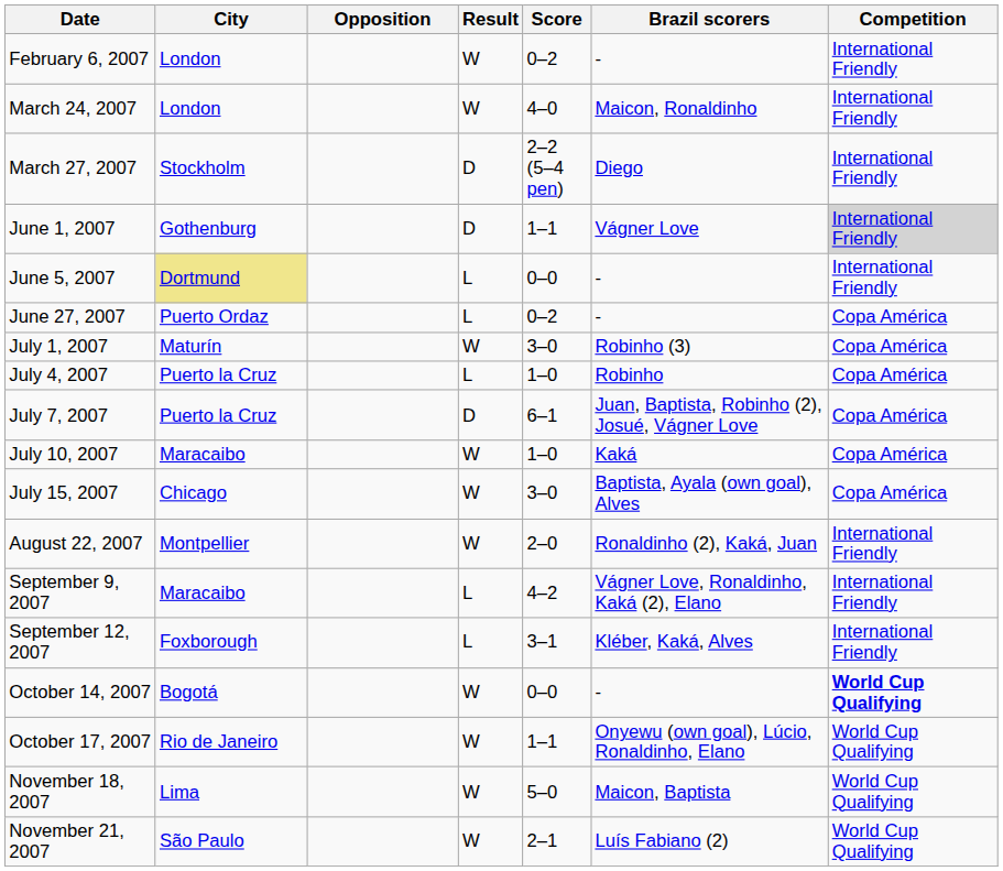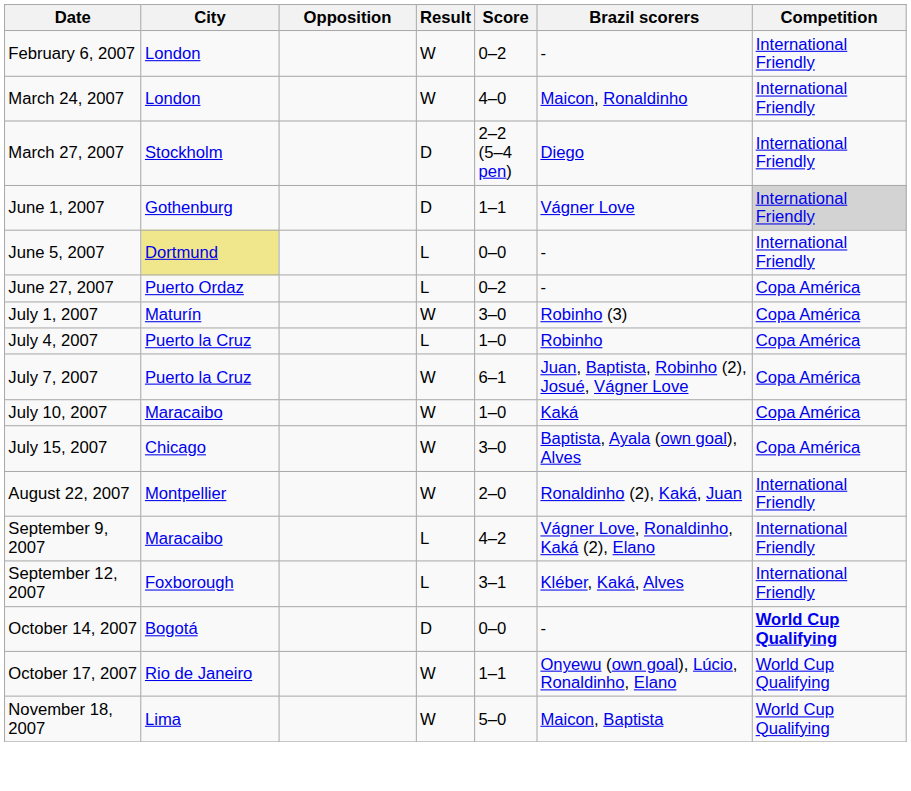 <table class="wikitable" style="text-align: left;">
 <tr>
 <th width=16%>Date</th>
 <th width=16%>City</th>
 <th width=16%>Opposition</th>
 <th width=1%>Result</th>
 <th width=7%>Score</th>
 <th width=26%>Brazil scorers</th>
 <th width=18%>Competition</th>
 </tr>
 <tr>
 <td>February 6, 2007</td>
 <td> <a href='#'>London</a></td>
 <td></td>
 <td>W</td>
 <td>0–2</td>
 <td>-</td>
 <td><a href='#'>International Friendly</a></td>
 </tr>
 <tr>
 <td>March 24, 2007</td>
 <td> <a href='#'>London</a></td>
 <td></td>
 <td>W</td>
 <td>4–0</td>
 <td><a href='#'>Maicon</a>, <a href='#'>Ronaldinho</a></td>
 <td><a href='#'>International Friendly</a></td>
 </tr>
 <tr>
 <td>March 27, 2007</td>
 <td> <a href='#'>Stockholm</a></td>
 <td></td>
 <td>D</td>
 <td>2–2 (5–4 <a href='#'>pen</a>)</td>
 <td><a href='#'>Diego</a></td>
 <td><a href='#'>International Friendly</a></td>
 </tr>
 <tr>
 <td>June 1, 2007</td>
 <td> <a href='#'>Gothenburg</a></td>
 <td></td>
 <td>D</td>
 <td>1–1</td>
 <td><a href='#'>Vágner Love</a></td>
 <td style="background: lightgrey;"><a href='#'>International Friendly</a></td>
 </tr>
 <tr>
 <td>June 5, 2007</td>
 <td style="background: khaki;"> <a href='#'>Dortmund</a></td>
 <td></td>
 <td>L</td>
 <td>0–0</td>
 <td>-</td>
 <td><a href='#'>International Friendly</a></td>
 </tr>
 <tr>
 <td>June 27, 2007</td>
 <td> <a href='#'>Puerto Ordaz</a></td>
 <td></td>
 <td>L</td>
 <td>0–2</td>
 <td>-</td>
 <td><a href='#'>Copa América</a></td>
 </tr>
 <tr>
 <td>July 1, 2007</td>
 <td> <a href='#'>Maturín</a></td>
 <td></td>
 <td>W</td>
 <td>3–0</td>
 <td><a href='#'>Robinho</a> (3)</td>
 <td><a href='#'>Copa América</a></td>
 </tr>
 <tr>
 <td>July 4, 2007</td>
 <td> <a href='#'>Puerto la Cruz</a></td>
 <td></td>
 <td>L</td>
 <td>1–0</td>
 <td><a href='#'>Robinho</a></td>
 <td><a href='#'>Copa América</a></td>
 </tr>
 <tr>
 <td>July 7, 2007</td>
 <td> <a href='#'>Puerto la Cruz</a></td>
 <td></td>
-<td>D</td>
+<td>W</td>
 <td>6–1</td>
 <td><a href='#'>Juan</a>, <a href='#'>Baptista</a>, <a href='#'>Robinho</a> (2), <a href='#'>Josué</a>, <a href='#'>Vágner Love</a></td>
 <td><a href='#'>Copa América</a></td>
 </tr>
 <tr>
 <td>July 10, 2007</td>
 <td> <a href='#'>Maracaibo</a></td>
 <td></td>
 <td>W</td>
 <td>1–0</td>
 <td><a href='#'>Kaká</a></td>
 <td><a href='#'>Copa América</a></td>
 </tr>
 <tr>
 <td>July 15, 2007</td>
 <td> <a href='#'>Chicago</a></td>
 <td></td>
 <td>W</td>
 <td>3–0</td>
 <td><a href='#'>Baptista</a>, <a href='#'>Ayala</a> (<a href='#'>own goal</a>), <a href='#'>Alves</a></td>
 <td><a href='#'>Copa América</a></td>
 </tr>
 <tr>
 <td>August 22, 2007</td>
 <td> <a href='#'>Montpellier</a></td>
 <td></td>
 <td>W</td>
 <td>2–0</td>
 <td><a href='#'>Ronaldinho</a> (2), <a href='#'>Kaká</a>, <a href='#'>Juan</a></td>
 <td><a href='#'>International Friendly</a></td>
 </tr>
 <tr>
 <td>September 9, 2007</td>
 <td> <a href='#'>Maracaibo</a></td>
 <td></td>
 <td>L</td>
 <td>4–2</td>
 <td><a href='#'>Vágner Love</a>, <a href='#'>Ronaldinho</a>, <a href='#'>Kaká</a> (2), <a href='#'>Elano</a></td>
 <td><a href='#'>International Friendly</a></td>
 </tr>
 <tr>
 <td>September 12, 2007</td>
 <td> <a href='#'>Foxborough</a></td>
 <td></td>
 <td>L</td>
 <td>3–1</td>
 <td><a href='#'>Kléber</a>, <a href='#'>Kaká</a>, <a href='#'>Alves</a></td>
 <td><a href='#'>International Friendly</a></td>
 </tr>
 <tr>
 <td>October 14, 2007</td>
 <td> <a href='#'>Bogotá</a></td>
 <td></td>
-<td>W</td>
+<td>D</td>
 <td>0–0</td>
 <td>-</td>
 <td><strong><a href='#'>World Cup Qualifying</a></strong></td>
 </tr>
 <tr>
 <td>October 17, 2007</td>
 <td> <a href='#'>Rio de Janeiro</a></td>
 <td></td>
 <td>W</td>
 <td>1–1</td>
 <td><a href='#'>Onyewu</a> (<a href='#'>own goal</a>), <a href='#'>Lúcio</a>, <a href='#'>Ronaldinho</a>, <a href='#'>Elano</a></td>
 <td><a href='#'>World Cup Qualifying</a></td>
 </tr>
 <tr>
 <td>November 18, 2007</td>
 <td> <a href='#'>Lima</a></td>
 <td></td>
 <td>W</td>
 <td>5–0</td>
 <td><a href='#'>Maicon</a>, <a href='#'>Baptista</a></td>
 <td><a href='#'>World Cup Qualifying</a></td>
 </tr>
-<tr>
-<td>November 21, 2007</td>
-<td> <a href='#'>São Paulo</a></td>
-<td></td>
-<td>W</td>
-<td>2–1</td>
-<td><a href='#'>Luís Fabiano</a> (2)</td>
-<td><a href='#'>World Cup Qualifying</a></td>
-</tr>
 </table>
